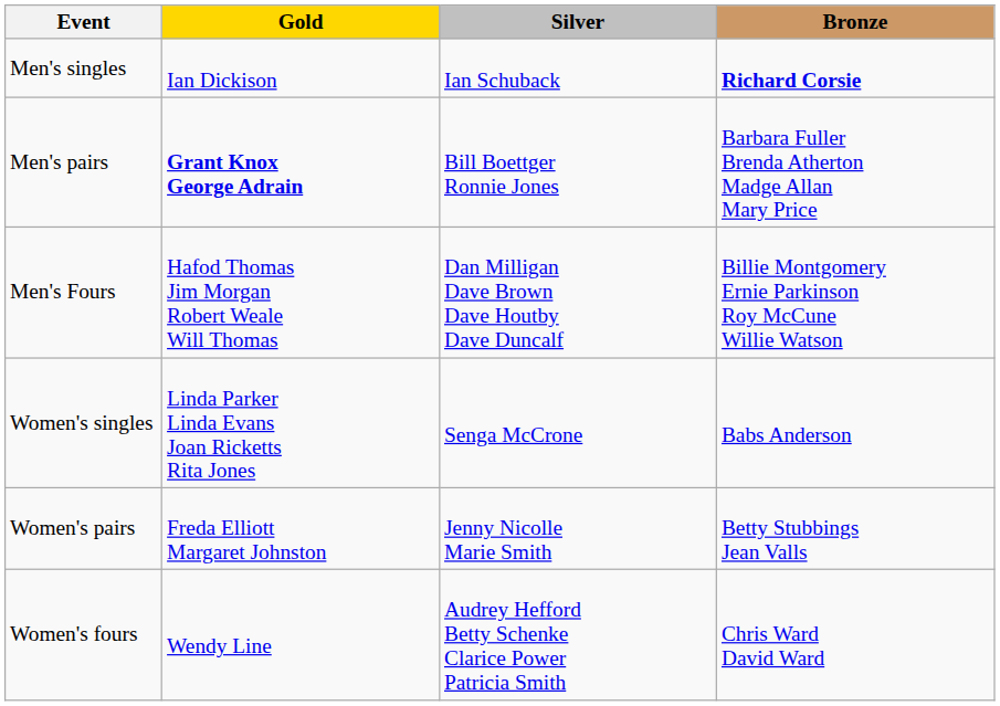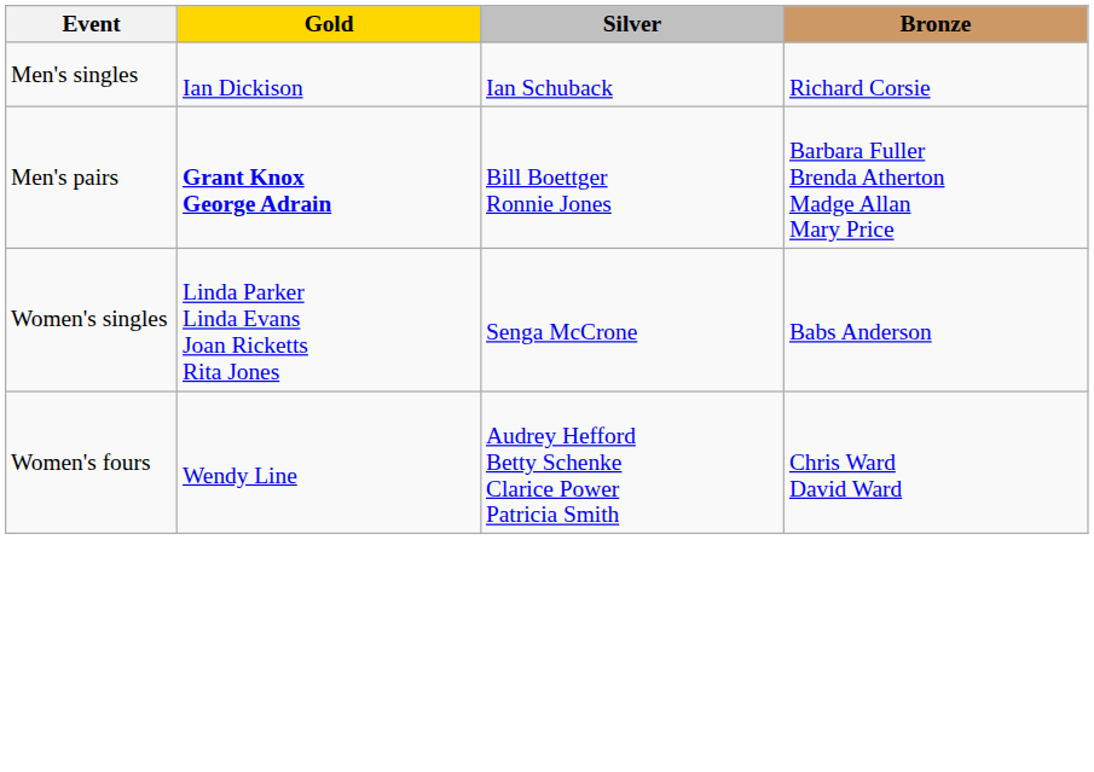 <table class="wikitable" style="font-size: 100%">
 <tr>
 <th width=110>Event</th>
 <th width=200 style="background-color: gold;">Gold</th>
 <th width=200 style="background-color: silver;">Silver</th>
 <th width=200 style="background-color: #cc9966;">Bronze</th>
 </tr>
 <tr>
 <td>Men's singles</td>
 <td> <br><a href='#'>Ian Dickison</a></td>
 <td> <br><a href='#'>Ian Schuback</a></td>
-<td><strong> <br><a href='#'>Richard Corsie</a></strong></td>
+<td> <br><a href='#'>Richard Corsie</a></td>
 </tr>
 <tr>
 <td>Men's pairs</td>
 <td><strong> <br><a href='#'>Grant Knox</a> <br> <a href='#'>George Adrain</a></strong></td>
 <td> <br><a href='#'>Bill Boettger</a> <br> <a href='#'>Ronnie Jones</a></td>
 <td> <br><a href='#'>Barbara Fuller</a><br> <a href='#'>Brenda Atherton</a><br> <a href='#'>Madge Allan</a><br> <a href='#'>Mary Price</a></td>
 </tr>
 <tr>
-<td>Men's Fours</td>
-<td> <br><a href='#'>Hafod Thomas</a><br> <a href='#'>Jim Morgan</a><br> <a href='#'>Robert Weale</a><br> <a href='#'>Will Thomas</a></td>
-<td> <br><a href='#'>Dan Milligan</a><br> <a href='#'>Dave Brown</a><br> <a href='#'>Dave Houtby</a><br> <a href='#'>Dave Duncalf</a></td>
-<td> <br><a href='#'>Billie Montgomery</a><br> <a href='#'>Ernie Parkinson</a><br> <a href='#'>Roy McCune</a><br> <a href='#'>Willie Watson</a></td>
-</tr>
-<tr>
 <td>Women's singles</td>
 <td> <br><a href='#'>Linda Parker</a><br> <a href='#'>Linda Evans</a><br> <a href='#'>Joan Ricketts</a><br> <a href='#'>Rita Jones</a></td>
 <td> <br><a href='#'>Senga McCrone</a></td>
 <td> <br><a href='#'>Babs Anderson</a></td>
-</tr>
-<tr>
-<td>Women's pairs</td>
-<td> <br><a href='#'>Freda Elliott</a> <br> <a href='#'>Margaret Johnston</a></td>
-<td> <br><a href='#'>Jenny Nicolle</a> <br> <a href='#'>Marie Smith</a></td>
-<td> <br><a href='#'>Betty Stubbings</a> <br> <a href='#'>Jean Valls</a></td>
 </tr>
 <tr>
 <td>Women's fours</td>
 <td> <br><a href='#'>Wendy Line</a></td>
 <td> <br><a href='#'>Audrey Hefford</a><br> <a href='#'>Betty Schenke</a><br> <a href='#'>Clarice Power</a><br> <a href='#'>Patricia Smith</a></td>
 <td> <br><a href='#'>Chris Ward</a> <br> <a href='#'>David Ward</a></td>
 </tr>
 </table>
